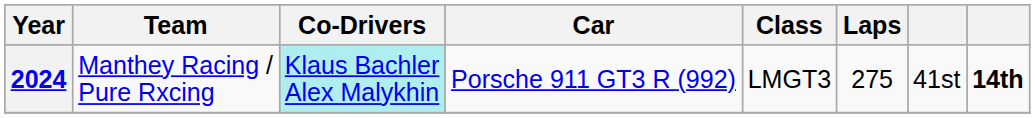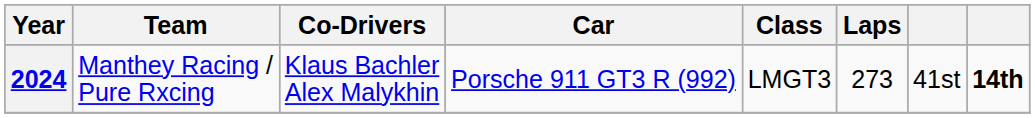 <table class="wikitable" style="text-align:center; font-size:90%">
 <tr>
 <th>Year</th>
 <th>Team</th>
 <th>Co-Drivers</th>
 <th>Car</th>
 <th>Class</th>
 <th>Laps</th>
 <th></th>
 <th></th>
 </tr>
 <tr>
 <th><a href='#'>2024</a></th>
 <td align="left"> <a href='#'>Manthey Racing</a> /<br> <a href='#'>Pure Rxcing</a></td>
-<td align="left" style="background: paleturquoise;"> <a href='#'>Klaus Bachler</a><br> <a href='#'>Alex Malykhin</a></td>
+<td align="left"> <a href='#'>Klaus Bachler</a><br> <a href='#'>Alex Malykhin</a></td>
 <td align="left"><a href='#'>Porsche 911 GT3 R (992)</a></td>
 <td>LMGT3</td>
-<td>275</td>
+<td>273</td>
 <td>41st</td>
 <td><strong>14th</strong></td>
 </tr>
 <tr>
 </tr>
 </table>
